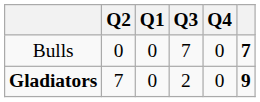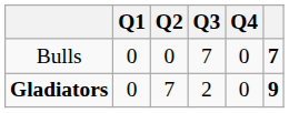 <table class="wikitable" style="text-align: center;">
 <tr>
 <th></th>
+<th>Q1</th>
 <th>Q2</th>
-<th>Q1</th>
 <th>Q3</th>
 <th>Q4</th>
 <th></th>
 </tr>
 <tr>
 <td>Bulls</td>
 <td>0</td>
 <td>0</td>
 <td>7</td>
 <td>0</td>
 <td><strong>7</strong></td>
 </tr>
 <tr>
 <td><strong>Gladiators</strong></td>
+<td>0</td>
 <td>7</td>
-<td>0</td>
 <td>2</td>
 <td>0</td>
 <td><strong>9</strong></td>
 </tr>
 </table>
